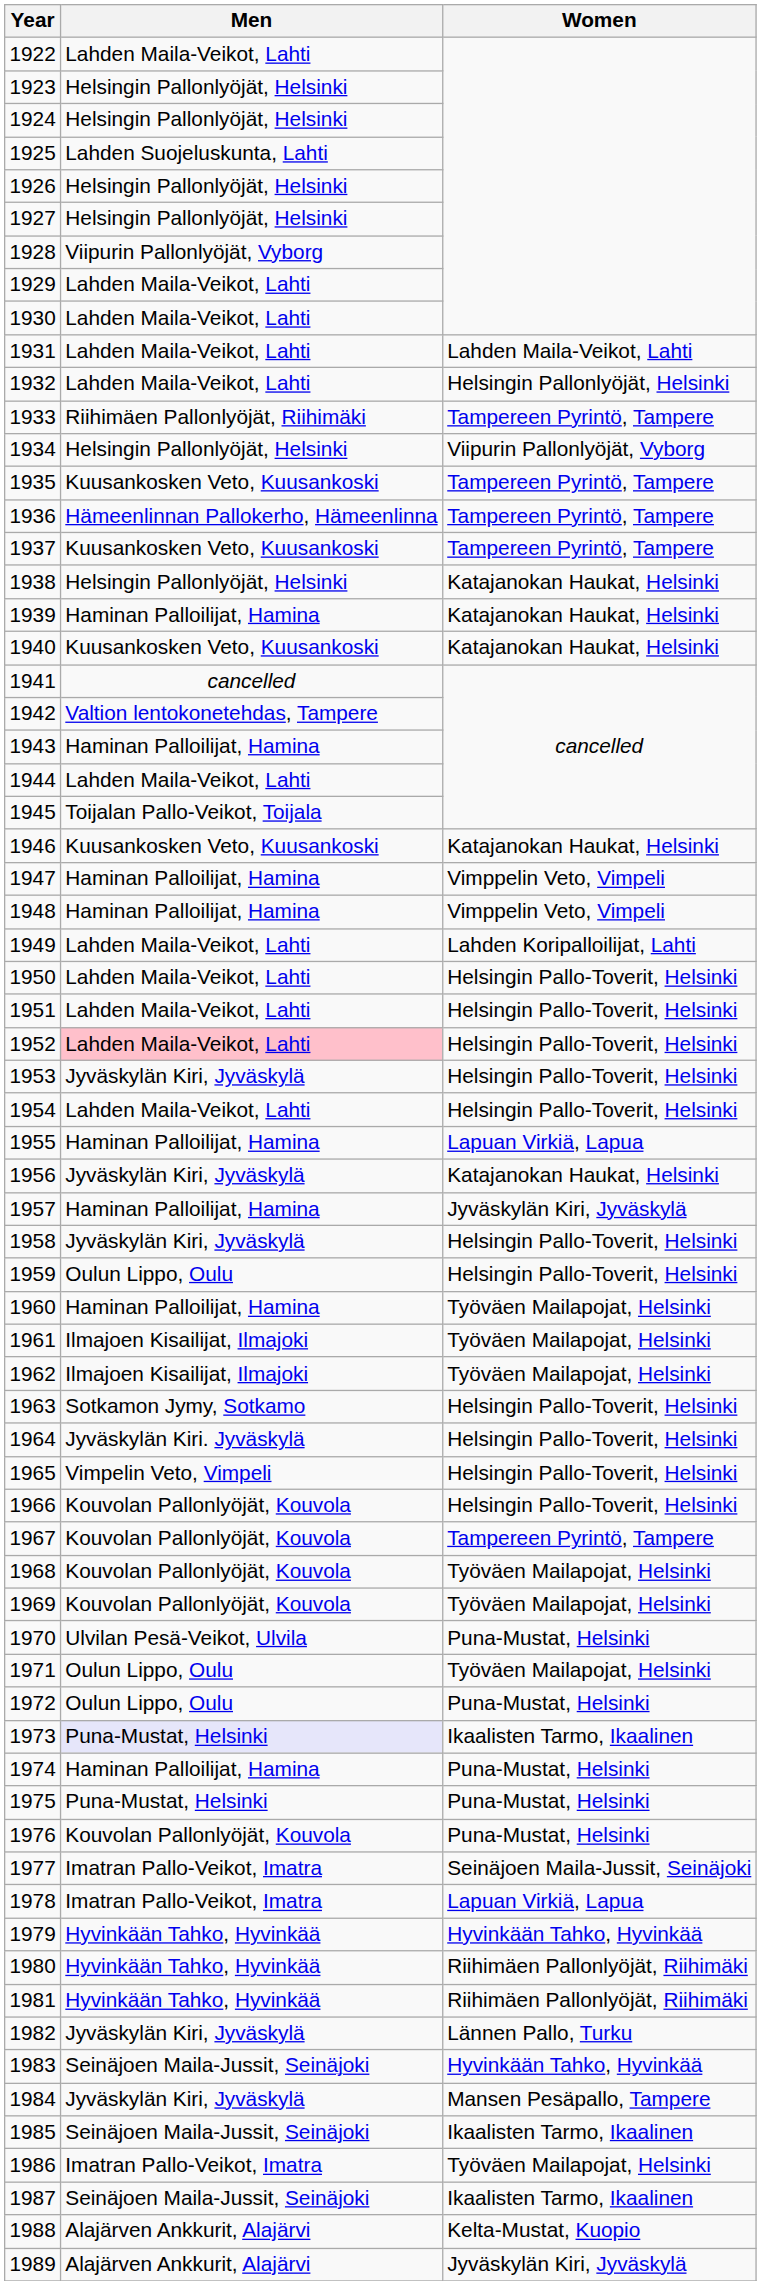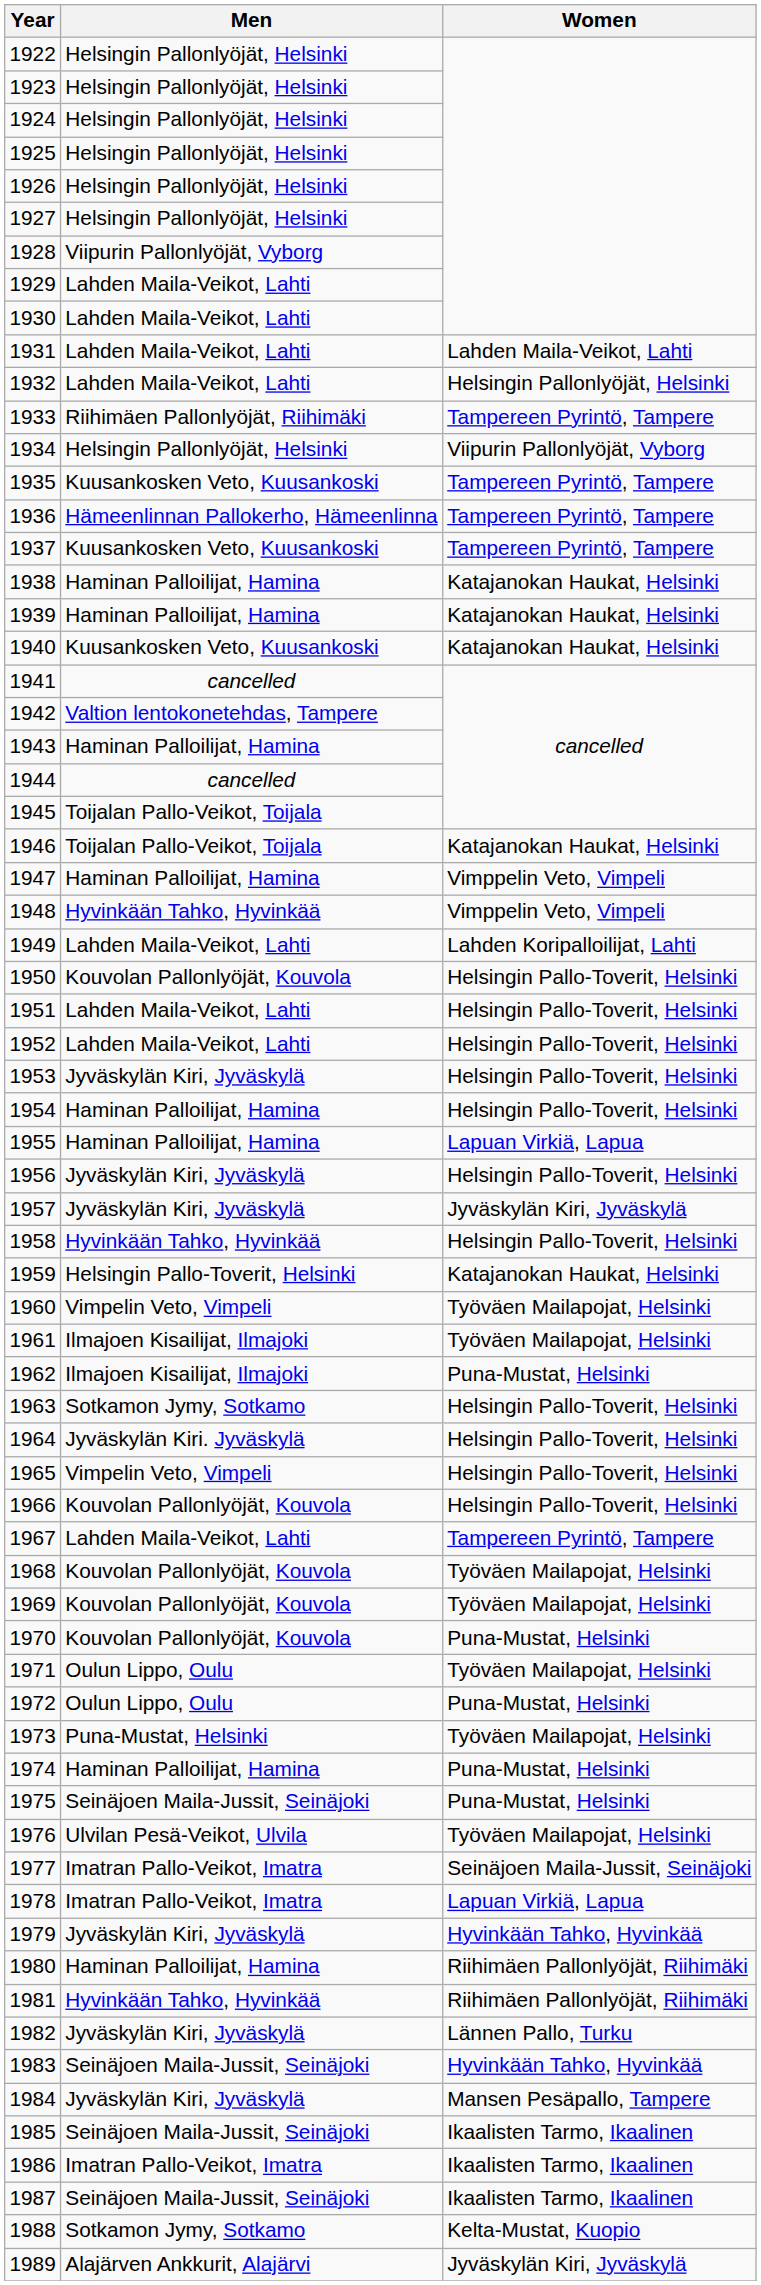 <table class="wikitable">
 <tr>
 <th>Year</th>
 <th>Men</th>
 <th>Women</th>
 </tr>
 <tr>
 <td>1922</td>
-<td>Lahden Maila-Veikot, <a href='#'>Lahti</a></td>
+<td>Helsingin Pallonlyöjät, <a href='#'>Helsinki</a></td>
 <td rowspan="9"></td>
 </tr>
 <tr>
 <td>1923</td>
 <td>Helsingin Pallonlyöjät, <a href='#'>Helsinki</a></td>
 </tr>
 <tr>
 <td>1924</td>
 <td>Helsingin Pallonlyöjät, <a href='#'>Helsinki</a></td>
 </tr>
 <tr>
 <td>1925</td>
-<td>Lahden Suojeluskunta, <a href='#'>Lahti</a></td>
+<td>Helsingin Pallonlyöjät, <a href='#'>Helsinki</a></td>
 </tr>
 <tr>
 <td>1926</td>
 <td>Helsingin Pallonlyöjät, <a href='#'>Helsinki</a></td>
 </tr>
 <tr>
 <td>1927</td>
 <td>Helsingin Pallonlyöjät, <a href='#'>Helsinki</a></td>
 </tr>
 <tr>
 <td>1928</td>
 <td>Viipurin Pallonlyöjät, <a href='#'>Vyborg</a></td>
 </tr>
 <tr>
 <td>1929</td>
 <td>Lahden Maila-Veikot, <a href='#'>Lahti</a></td>
 </tr>
 <tr>
 <td>1930</td>
 <td>Lahden Maila-Veikot, <a href='#'>Lahti</a></td>
 </tr>
 <tr>
 <td>1931</td>
 <td>Lahden Maila-Veikot, <a href='#'>Lahti</a></td>
 <td>Lahden Maila-Veikot, <a href='#'>Lahti</a></td>
 </tr>
 <tr>
 <td>1932</td>
 <td>Lahden Maila-Veikot, <a href='#'>Lahti</a></td>
 <td>Helsingin Pallonlyöjät, <a href='#'>Helsinki</a></td>
 </tr>
 <tr>
 <td>1933</td>
 <td>Riihimäen Pallonlyöjät, <a href='#'>Riihimäki</a></td>
 <td><a href='#'>Tampereen Pyrintö</a>, <a href='#'>Tampere</a></td>
 </tr>
 <tr>
 <td>1934</td>
 <td>Helsingin Pallonlyöjät, <a href='#'>Helsinki</a></td>
 <td>Viipurin Pallonlyöjät, <a href='#'>Vyborg</a></td>
 </tr>
 <tr>
 <td>1935</td>
 <td>Kuusankosken Veto, <a href='#'>Kuusankoski</a></td>
 <td><a href='#'>Tampereen Pyrintö</a>, <a href='#'>Tampere</a></td>
 </tr>
 <tr>
 <td>1936</td>
 <td><a href='#'>Hämeenlinnan Pallokerho</a>, <a href='#'>Hämeenlinna</a></td>
 <td><a href='#'>Tampereen Pyrintö</a>, <a href='#'>Tampere</a></td>
 </tr>
 <tr>
 <td>1937</td>
 <td>Kuusankosken Veto, <a href='#'>Kuusankoski</a></td>
 <td><a href='#'>Tampereen Pyrintö</a>, <a href='#'>Tampere</a></td>
 </tr>
 <tr>
 <td>1938</td>
-<td>Helsingin Pallonlyöjät, <a href='#'>Helsinki</a></td>
+<td>Haminan Palloilijat, <a href='#'>Hamina</a></td>
 <td>Katajanokan Haukat, <a href='#'>Helsinki</a></td>
 </tr>
 <tr>
 <td>1939</td>
 <td>Haminan Palloilijat, <a href='#'>Hamina</a></td>
 <td>Katajanokan Haukat, <a href='#'>Helsinki</a></td>
 </tr>
 <tr>
 <td>1940</td>
 <td>Kuusankosken Veto, <a href='#'>Kuusankoski</a></td>
 <td>Katajanokan Haukat, <a href='#'>Helsinki</a></td>
 </tr>
 <tr>
 <td>1941</td>
 <td align=center><em>cancelled</em></td>
 <td rowspan="5" align=center><em>cancelled</em></td>
 </tr>
 <tr>
 <td>1942</td>
 <td><a href='#'>Valtion lentokonetehdas</a>, <a href='#'>Tampere</a></td>
 </tr>
 <tr>
 <td>1943</td>
 <td>Haminan Palloilijat, <a href='#'>Hamina</a></td>
 </tr>
 <tr>
 <td>1944</td>
-<td>Lahden Maila-Veikot, <a href='#'>Lahti</a></td>
+<td align=center><em>cancelled</em></td>
 </tr>
 <tr>
 <td>1945</td>
 <td>Toijalan Pallo-Veikot, <a href='#'>Toijala</a></td>
 </tr>
 <tr>
 <td>1946</td>
-<td>Kuusankosken Veto, <a href='#'>Kuusankoski</a></td>
+<td>Toijalan Pallo-Veikot, <a href='#'>Toijala</a></td>
 <td>Katajanokan Haukat, <a href='#'>Helsinki</a></td>
 </tr>
 <tr>
 <td>1947</td>
 <td>Haminan Palloilijat, <a href='#'>Hamina</a></td>
 <td>Vimppelin Veto, <a href='#'>Vimpeli</a></td>
 </tr>
 <tr>
 <td>1948</td>
-<td>Haminan Palloilijat, <a href='#'>Hamina</a></td>
+<td><a href='#'>Hyvinkään Tahko</a>, <a href='#'>Hyvinkää</a></td>
 <td>Vimppelin Veto, <a href='#'>Vimpeli</a></td>
 </tr>
 <tr>
 <td>1949</td>
 <td>Lahden Maila-Veikot, <a href='#'>Lahti</a></td>
 <td>Lahden Koripalloilijat, <a href='#'>Lahti</a></td>
 </tr>
 <tr>
 <td>1950</td>
-<td>Lahden Maila-Veikot, <a href='#'>Lahti</a></td>
+<td>Kouvolan Pallonlyöjät, <a href='#'>Kouvola</a></td>
 <td>Helsingin Pallo-Toverit, <a href='#'>Helsinki</a></td>
 </tr>
 <tr>
 <td>1951</td>
 <td>Lahden Maila-Veikot, <a href='#'>Lahti</a></td>
 <td>Helsingin Pallo-Toverit, <a href='#'>Helsinki</a></td>
 </tr>
 <tr>
 <td>1952</td>
-<td style="background: pink;">Lahden Maila-Veikot, <a href='#'>Lahti</a></td>
+<td>Lahden Maila-Veikot, <a href='#'>Lahti</a></td>
 <td>Helsingin Pallo-Toverit, <a href='#'>Helsinki</a></td>
 </tr>
 <tr>
 <td>1953</td>
 <td>Jyväskylän Kiri, <a href='#'>Jyväskylä</a></td>
 <td>Helsingin Pallo-Toverit, <a href='#'>Helsinki</a></td>
 </tr>
 <tr>
 <td>1954</td>
-<td>Lahden Maila-Veikot, <a href='#'>Lahti</a></td>
+<td>Haminan Palloilijat, <a href='#'>Hamina</a></td>
 <td>Helsingin Pallo-Toverit, <a href='#'>Helsinki</a></td>
 </tr>
 <tr>
 <td>1955</td>
 <td>Haminan Palloilijat, <a href='#'>Hamina</a></td>
 <td><a href='#'>Lapuan Virkiä</a>, <a href='#'>Lapua</a></td>
 </tr>
 <tr>
 <td>1956</td>
 <td>Jyväskylän Kiri, <a href='#'>Jyväskylä</a></td>
-<td>Katajanokan Haukat, <a href='#'>Helsinki</a></td>
+<td>Helsingin Pallo-Toverit, <a href='#'>Helsinki</a></td>
 </tr>
 <tr>
 <td>1957</td>
-<td>Haminan Palloilijat, <a href='#'>Hamina</a></td>
+<td>Jyväskylän Kiri, <a href='#'>Jyväskylä</a></td>
 <td>Jyväskylän Kiri, <a href='#'>Jyväskylä</a></td>
 </tr>
 <tr>
 <td>1958</td>
-<td>Jyväskylän Kiri, <a href='#'>Jyväskylä</a></td>
+<td><a href='#'>Hyvinkään Tahko</a>, <a href='#'>Hyvinkää</a></td>
 <td>Helsingin Pallo-Toverit, <a href='#'>Helsinki</a></td>
 </tr>
 <tr>
 <td>1959</td>
-<td>Oulun Lippo, <a href='#'>Oulu</a></td>
 <td>Helsingin Pallo-Toverit, <a href='#'>Helsinki</a></td>
+<td>Katajanokan Haukat, <a href='#'>Helsinki</a></td>
 </tr>
 <tr>
 <td>1960</td>
-<td>Haminan Palloilijat, <a href='#'>Hamina</a></td>
+<td>Vimpelin Veto, <a href='#'>Vimpeli</a></td>
 <td>Työväen Mailapojat, <a href='#'>Helsinki</a></td>
 </tr>
 <tr>
 <td>1961</td>
 <td>Ilmajoen Kisailijat, <a href='#'>Ilmajoki</a></td>
 <td>Työväen Mailapojat, <a href='#'>Helsinki</a></td>
 </tr>
 <tr>
 <td>1962</td>
 <td>Ilmajoen Kisailijat, <a href='#'>Ilmajoki</a></td>
-<td>Työväen Mailapojat, <a href='#'>Helsinki</a></td>
+<td>Puna-Mustat, <a href='#'>Helsinki</a></td>
 </tr>
 <tr>
 <td>1963</td>
 <td>Sotkamon Jymy, <a href='#'>Sotkamo</a></td>
 <td>Helsingin Pallo-Toverit, <a href='#'>Helsinki</a></td>
 </tr>
 <tr>
 <td>1964</td>
 <td>Jyväskylän Kiri. <a href='#'>Jyväskylä</a></td>
 <td>Helsingin Pallo-Toverit, <a href='#'>Helsinki</a></td>
 </tr>
 <tr>
 <td>1965</td>
 <td>Vimpelin Veto, <a href='#'>Vimpeli</a></td>
 <td>Helsingin Pallo-Toverit, <a href='#'>Helsinki</a></td>
 </tr>
 <tr>
 <td>1966</td>
 <td>Kouvolan Pallonlyöjät, <a href='#'>Kouvola</a></td>
 <td>Helsingin Pallo-Toverit, <a href='#'>Helsinki</a></td>
 </tr>
 <tr>
 <td>1967</td>
-<td>Kouvolan Pallonlyöjät, <a href='#'>Kouvola</a></td>
+<td>Lahden Maila-Veikot, <a href='#'>Lahti</a></td>
 <td><a href='#'>Tampereen Pyrintö</a>, <a href='#'>Tampere</a></td>
 </tr>
 <tr>
 <td>1968</td>
 <td>Kouvolan Pallonlyöjät, <a href='#'>Kouvola</a></td>
 <td>Työväen Mailapojat, <a href='#'>Helsinki</a></td>
 </tr>
 <tr>
 <td>1969</td>
 <td>Kouvolan Pallonlyöjät, <a href='#'>Kouvola</a></td>
 <td>Työväen Mailapojat, <a href='#'>Helsinki</a></td>
 </tr>
 <tr>
 <td>1970</td>
-<td>Ulvilan Pesä-Veikot, <a href='#'>Ulvila</a></td>
+<td>Kouvolan Pallonlyöjät, <a href='#'>Kouvola</a></td>
 <td>Puna-Mustat, <a href='#'>Helsinki</a></td>
 </tr>
 <tr>
 <td>1971</td>
 <td>Oulun Lippo, <a href='#'>Oulu</a></td>
 <td>Työväen Mailapojat, <a href='#'>Helsinki</a></td>
 </tr>
 <tr>
 <td>1972</td>
 <td>Oulun Lippo, <a href='#'>Oulu</a></td>
 <td>Puna-Mustat, <a href='#'>Helsinki</a></td>
 </tr>
 <tr>
 <td>1973</td>
-<td style="background: lavender;">Puna-Mustat, <a href='#'>Helsinki</a></td>
-<td>Ikaalisten Tarmo, <a href='#'>Ikaalinen</a></td>
+<td>Puna-Mustat, <a href='#'>Helsinki</a></td>
+<td>Työväen Mailapojat, <a href='#'>Helsinki</a></td>
 </tr>
 <tr>
 <td>1974</td>
 <td>Haminan Palloilijat, <a href='#'>Hamina</a></td>
 <td>Puna-Mustat, <a href='#'>Helsinki</a></td>
 </tr>
 <tr>
 <td>1975</td>
-<td>Puna-Mustat, <a href='#'>Helsinki</a></td>
+<td>Seinäjoen Maila-Jussit, <a href='#'>Seinäjoki</a></td>
 <td>Puna-Mustat, <a href='#'>Helsinki</a></td>
 </tr>
 <tr>
 <td>1976</td>
-<td>Kouvolan Pallonlyöjät, <a href='#'>Kouvola</a></td>
-<td>Puna-Mustat, <a href='#'>Helsinki</a></td>
+<td>Ulvilan Pesä-Veikot, <a href='#'>Ulvila</a></td>
+<td>Työväen Mailapojat, <a href='#'>Helsinki</a></td>
 </tr>
 <tr>
 <td>1977</td>
 <td>Imatran Pallo-Veikot, <a href='#'>Imatra</a></td>
 <td>Seinäjoen Maila-Jussit, <a href='#'>Seinäjoki</a></td>
 </tr>
 <tr>
 <td>1978</td>
 <td>Imatran Pallo-Veikot, <a href='#'>Imatra</a></td>
 <td><a href='#'>Lapuan Virkiä</a>, <a href='#'>Lapua</a></td>
 </tr>
 <tr>
 <td>1979</td>
-<td><a href='#'>Hyvinkään Tahko</a>, <a href='#'>Hyvinkää</a></td>
+<td>Jyväskylän Kiri, <a href='#'>Jyväskylä</a></td>
 <td><a href='#'>Hyvinkään Tahko</a>, <a href='#'>Hyvinkää</a></td>
 </tr>
 <tr>
 <td>1980</td>
-<td><a href='#'>Hyvinkään Tahko</a>, <a href='#'>Hyvinkää</a></td>
+<td>Haminan Palloilijat, <a href='#'>Hamina</a></td>
 <td>Riihimäen Pallonlyöjät, <a href='#'>Riihimäki</a></td>
 </tr>
 <tr>
 <td>1981</td>
 <td><a href='#'>Hyvinkään Tahko</a>, <a href='#'>Hyvinkää</a></td>
 <td>Riihimäen Pallonlyöjät, <a href='#'>Riihimäki</a></td>
 </tr>
 <tr>
 <td>1982</td>
 <td>Jyväskylän Kiri, <a href='#'>Jyväskylä</a></td>
 <td>Lännen Pallo, <a href='#'>Turku</a></td>
 </tr>
 <tr>
 <td>1983</td>
 <td>Seinäjoen Maila-Jussit, <a href='#'>Seinäjoki</a></td>
 <td><a href='#'>Hyvinkään Tahko</a>, <a href='#'>Hyvinkää</a></td>
 </tr>
 <tr>
 <td>1984</td>
 <td>Jyväskylän Kiri, <a href='#'>Jyväskylä</a></td>
 <td>Mansen Pesäpallo, <a href='#'>Tampere</a></td>
 </tr>
 <tr>
 <td>1985</td>
 <td>Seinäjoen Maila-Jussit, <a href='#'>Seinäjoki</a></td>
 <td>Ikaalisten Tarmo, <a href='#'>Ikaalinen</a></td>
 </tr>
 <tr>
 <td>1986</td>
 <td>Imatran Pallo-Veikot, <a href='#'>Imatra</a></td>
-<td>Työväen Mailapojat, <a href='#'>Helsinki</a></td>
+<td>Ikaalisten Tarmo, <a href='#'>Ikaalinen</a></td>
 </tr>
 <tr>
 <td>1987</td>
 <td>Seinäjoen Maila-Jussit, <a href='#'>Seinäjoki</a></td>
 <td>Ikaalisten Tarmo, <a href='#'>Ikaalinen</a></td>
 </tr>
 <tr>
 <td>1988</td>
-<td>Alajärven Ankkurit, <a href='#'>Alajärvi</a></td>
+<td>Sotkamon Jymy, <a href='#'>Sotkamo</a></td>
 <td>Kelta-Mustat, <a href='#'>Kuopio</a></td>
 </tr>
 <tr>
 <td>1989</td>
 <td>Alajärven Ankkurit, <a href='#'>Alajärvi</a></td>
 <td>Jyväskylän Kiri, <a href='#'>Jyväskylä</a></td>
 </tr>
 </table>
